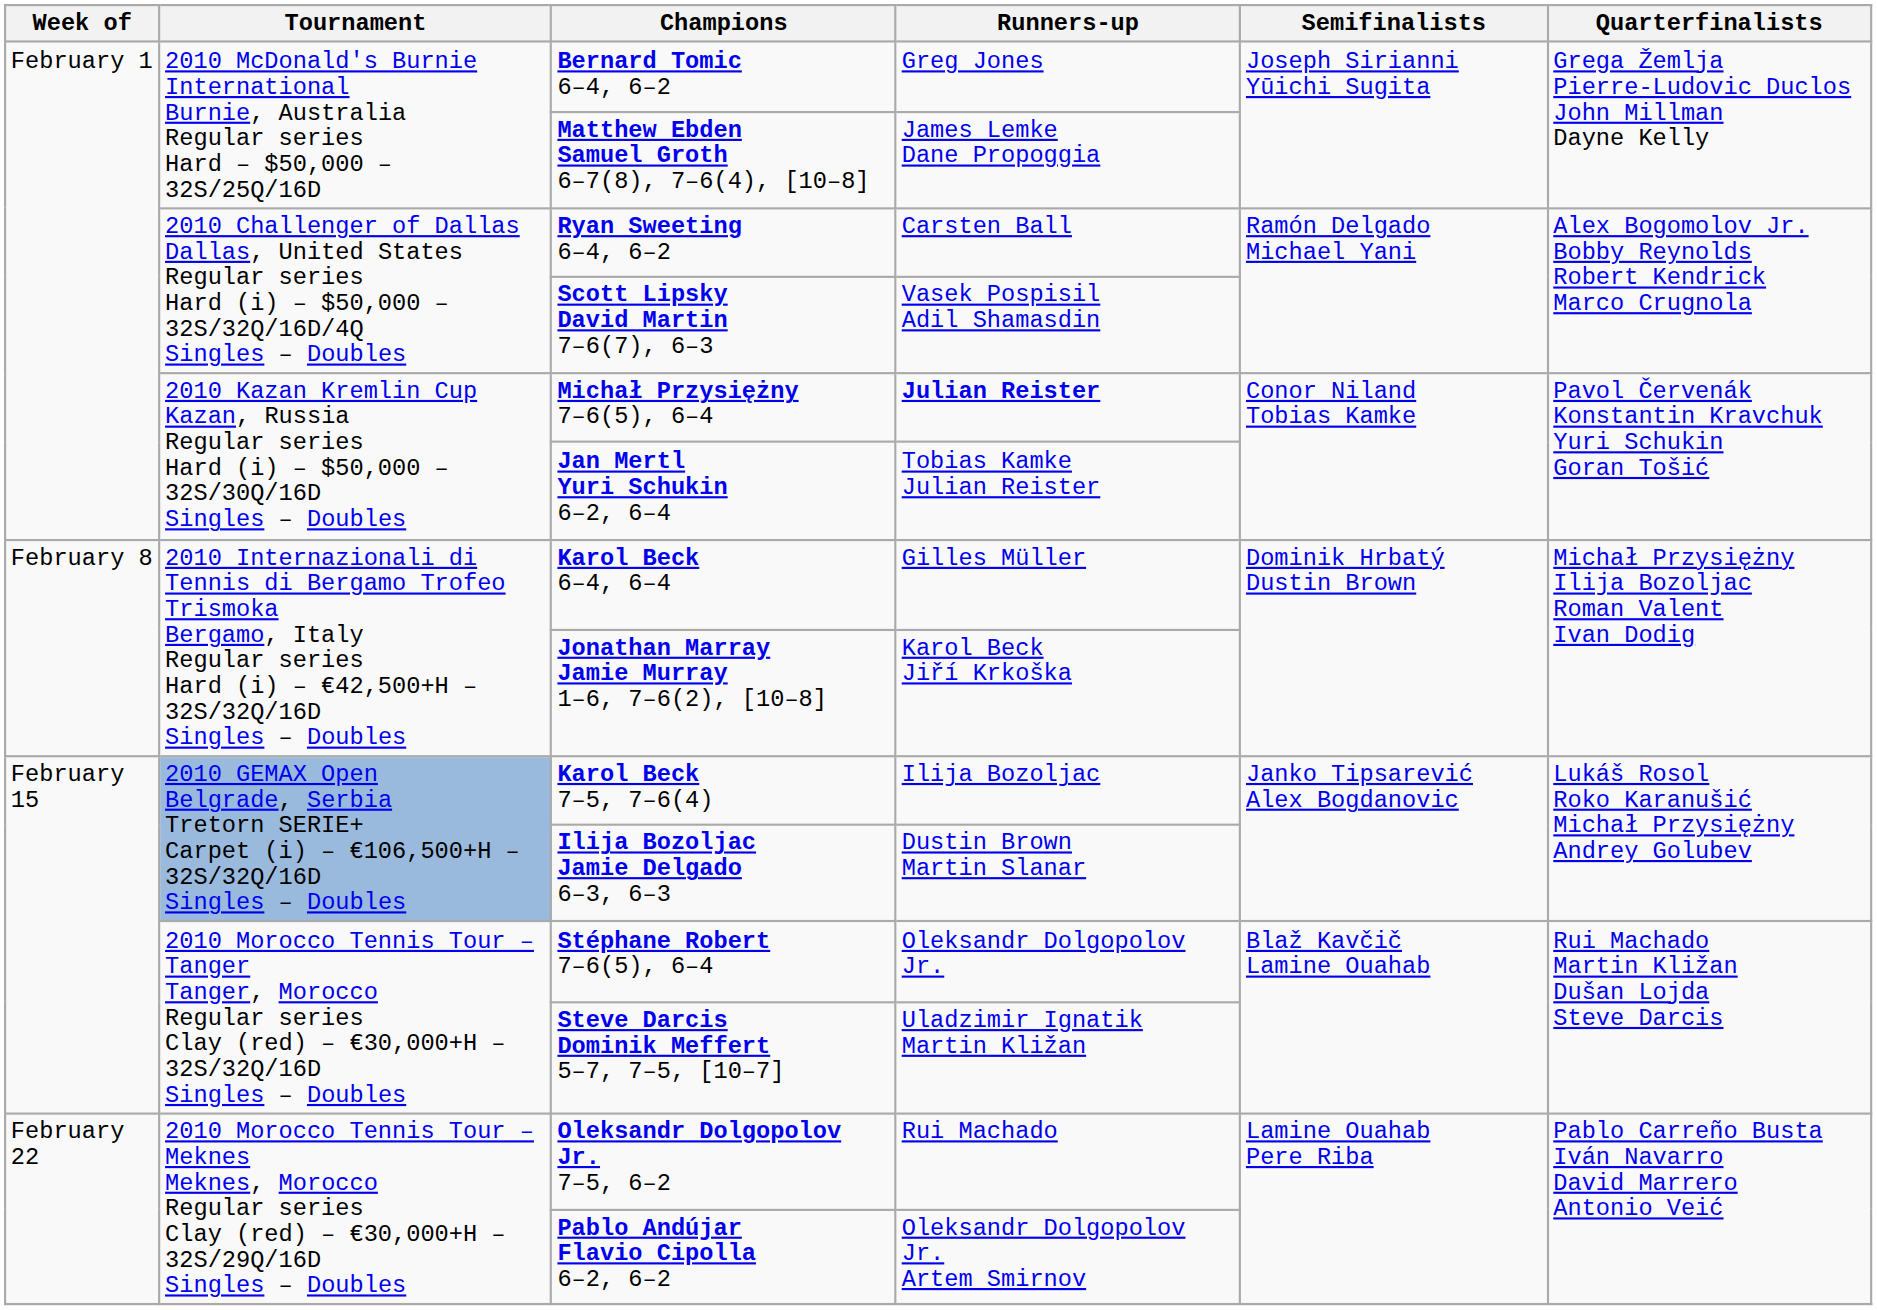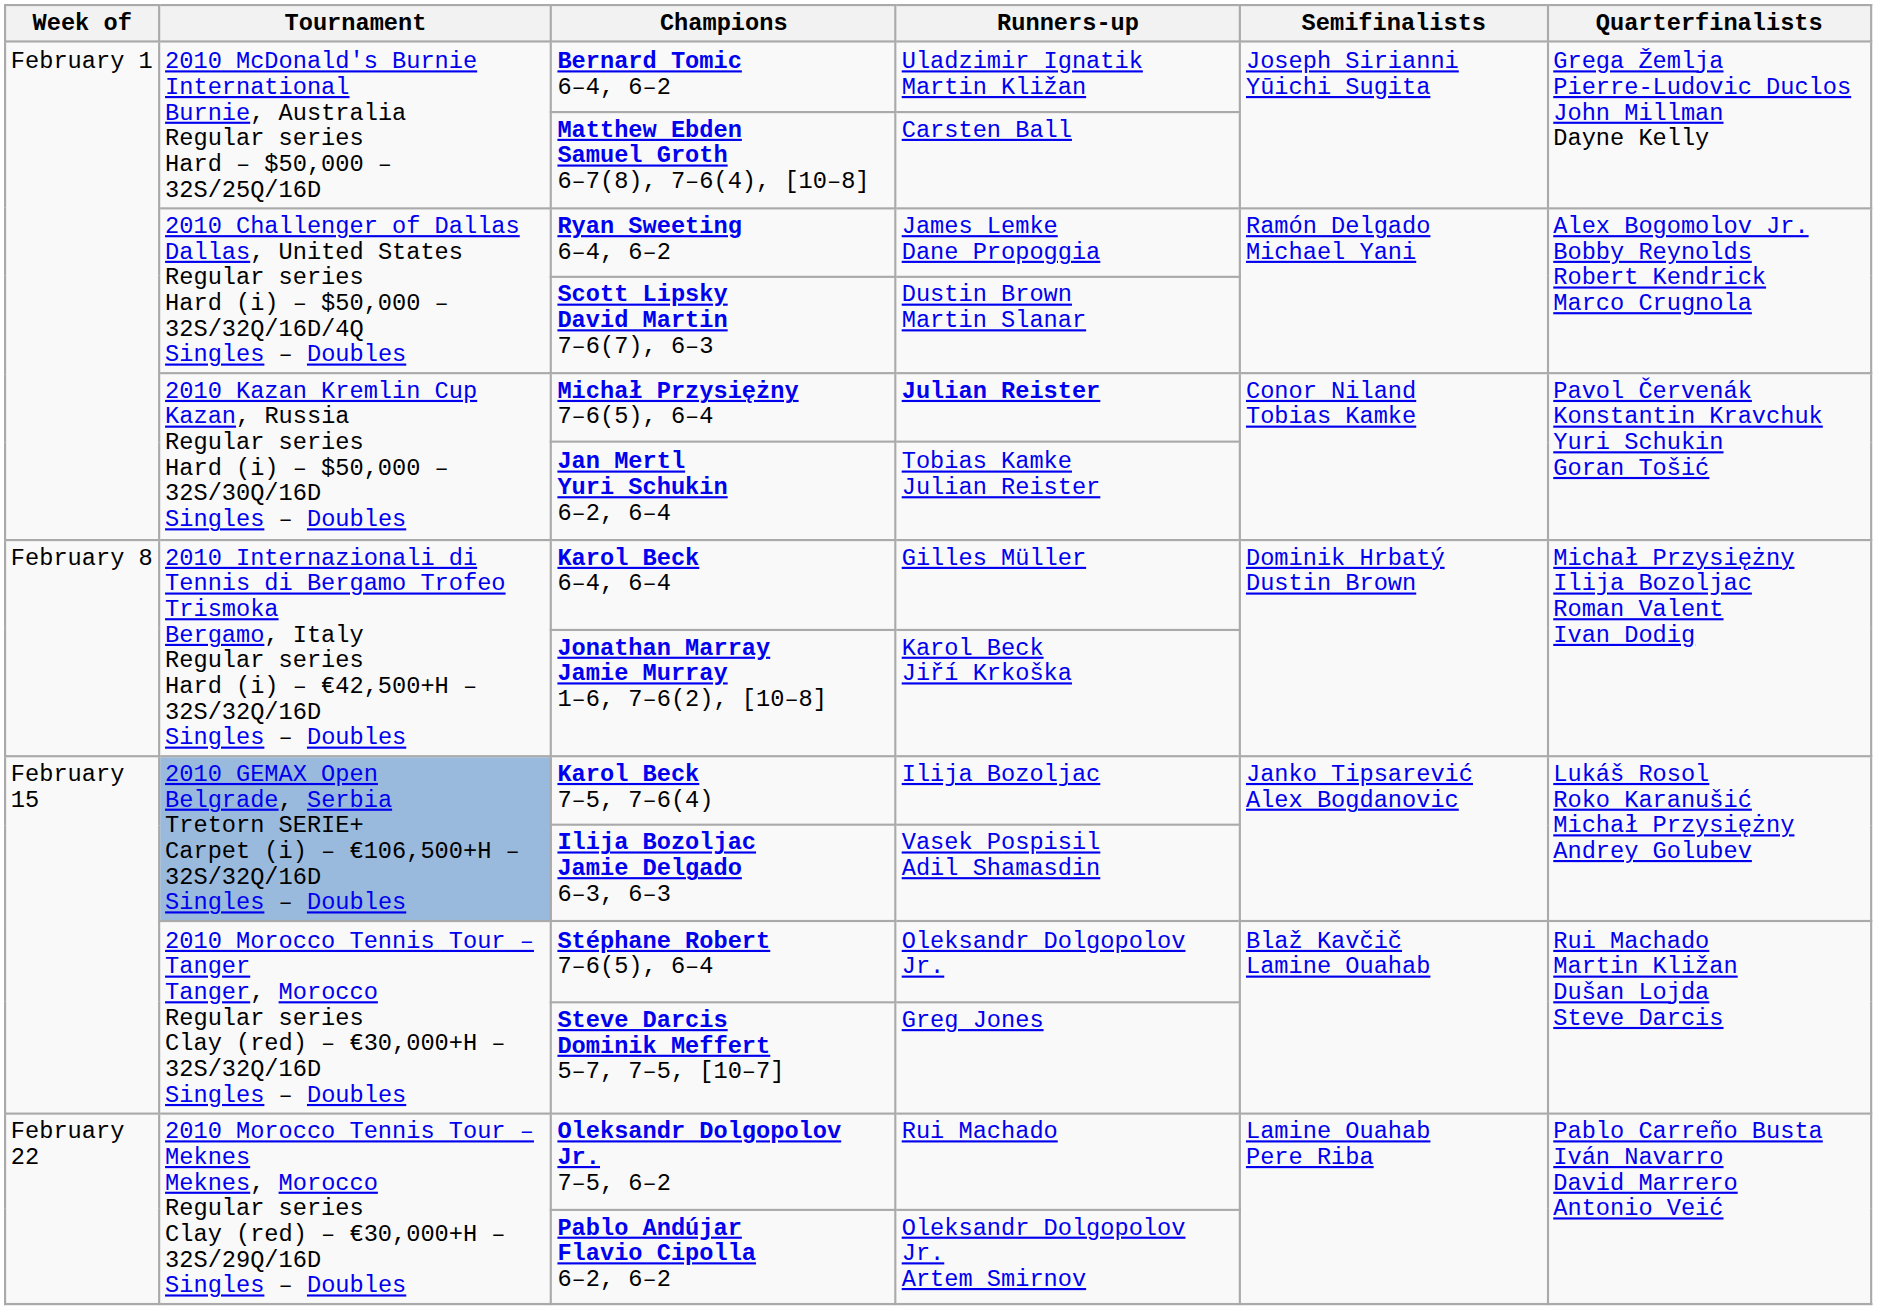 <table class=wikitable style=font-size:85%>
 <tr>
 <th width=75>Week of</th>
 <th width=230>Tournament</th>
 <th width=210>Champions</th>
 <th width=210>Runners-up</th>
 <th width=170>Semifinalists</th>
 <th width=170>Quarterfinalists</th>
 </tr>
 <tr style="vertical-align:top;">
 <td rowspan=6>February 1</td>
 <td rowspan=2><a href='#'>2010 McDonald's Burnie International</a><br> <a href='#'>Burnie</a>, Australia<br>Regular series<br>Hard – $50,000 – 32S/25Q/16D<br></td>
 <td> <strong><a href='#'>Bernard Tomic</a></strong><br>6–4, 6–2</td>
-<td> <a href='#'>Greg Jones</a></td>
+<td> <a href='#'>Uladzimir Ignatik</a><br> <a href='#'>Martin Kližan</a></td>
 <td rowspan=2> <a href='#'>Joseph Sirianni</a><br> <a href='#'>Yūichi Sugita</a></td>
 <td rowspan=2> <a href='#'>Grega Žemlja</a><br> <a href='#'>Pierre-Ludovic Duclos</a><br> <a href='#'>John Millman</a><br> Dayne Kelly</td>
 </tr>
 <tr style="vertical-align:top;">
 <td> <strong><a href='#'>Matthew Ebden</a></strong><br> <strong><a href='#'>Samuel Groth</a></strong><br>6–7(8), 7–6(4), [10–8]</td>
-<td> <a href='#'>James Lemke</a><br> <a href='#'>Dane Propoggia</a></td>
+<td> <a href='#'>Carsten Ball</a></td>
 </tr>
 <tr style="vertical-align:top;">
 <td rowspan=2><a href='#'>2010 Challenger of Dallas</a><br> <a href='#'>Dallas</a>, United States<br>Regular series<br>Hard (i) – $50,000 – 32S/32Q/16D/4Q<br><a href='#'>Singles</a> – <a href='#'>Doubles</a></td>
 <td> <strong><a href='#'>Ryan Sweeting</a></strong><br>6–4, 6–2</td>
-<td> <a href='#'>Carsten Ball</a></td>
+<td> <a href='#'>James Lemke</a><br> <a href='#'>Dane Propoggia</a></td>
 <td rowspan=2> <a href='#'>Ramón Delgado</a><br> <a href='#'>Michael Yani</a></td>
 <td rowspan=2> <a href='#'>Alex Bogomolov Jr.</a><br> <a href='#'>Bobby Reynolds</a><br> <a href='#'>Robert Kendrick</a><br> <a href='#'>Marco Crugnola</a></td>
 </tr>
 <tr style="vertical-align:top;">
 <td> <strong><a href='#'>Scott Lipsky</a></strong><br> <strong><a href='#'>David Martin</a></strong><br>7–6(7), 6–3</td>
-<td> <a href='#'>Vasek Pospisil</a><br> <a href='#'>Adil Shamasdin</a></td>
+<td> <a href='#'>Dustin Brown</a><br> <a href='#'>Martin Slanar</a></td>
 </tr>
 <tr style="vertical-align:top;">
 <td rowspan=2><a href='#'>2010 Kazan Kremlin Cup</a><br> <a href='#'>Kazan</a>, Russia<br>Regular series<br>Hard (i) – $50,000 – 32S/30Q/16D<br><a href='#'>Singles</a> – <a href='#'>Doubles</a></td>
 <td> <strong><a href='#'>Michał Przysiężny</a></strong><br>7–6(5), 6–4</td>
 <td><strong> <a href='#'>Julian Reister</a></strong></td>
 <td rowspan=2> <a href='#'>Conor Niland</a><br> <a href='#'>Tobias Kamke</a></td>
 <td rowspan=2> <a href='#'>Pavol Červenák</a><br> <a href='#'>Konstantin Kravchuk</a><br> <a href='#'>Yuri Schukin</a><br> <a href='#'>Goran Tošić</a></td>
 </tr>
 <tr style="vertical-align:top;">
 <td> <strong><a href='#'>Jan Mertl</a></strong><br> <strong><a href='#'>Yuri Schukin</a></strong><br>6–2, 6–4</td>
 <td> <a href='#'>Tobias Kamke</a><br> <a href='#'>Julian Reister</a></td>
 </tr>
 <tr style="vertical-align:top;">
 <td rowspan=2>February 8</td>
 <td rowspan=2><a href='#'>2010 Internazionali di Tennis di Bergamo Trofeo Trismoka</a><br> <a href='#'>Bergamo</a>, Italy<br>Regular series<br>Hard (i) – €42,500+H – 32S/32Q/16D<br><a href='#'>Singles</a> – <a href='#'>Doubles</a></td>
 <td> <strong><a href='#'>Karol Beck</a></strong><br>6–4, 6–4</td>
 <td> <a href='#'>Gilles Müller</a></td>
 <td rowspan=2> <a href='#'>Dominik Hrbatý</a><br> <a href='#'>Dustin Brown</a></td>
 <td rowspan=2> <a href='#'>Michał Przysiężny</a><br> <a href='#'>Ilija Bozoljac</a><br> <a href='#'>Roman Valent</a><br> <a href='#'>Ivan Dodig</a></td>
 </tr>
 <tr style="vertical-align:top;">
 <td> <strong><a href='#'>Jonathan Marray</a></strong><br> <strong><a href='#'>Jamie Murray</a></strong><br>1–6, 7–6(2), [10–8]</td>
 <td> <a href='#'>Karol Beck</a><br> <a href='#'>Jiří Krkoška</a></td>
 </tr>
 <tr style="vertical-align:top;">
 <td rowspan=4>February 15</td>
 <td rowspan=2 style="background-color:#99BADD"><a href='#'>2010 GEMAX Open</a> <br> <a href='#'>Belgrade</a>, <a href='#'>Serbia</a><br>Tretorn SERIE+<br>Carpet (i) – €106,500+H – 32S/32Q/16D<br><a href='#'>Singles</a> – <a href='#'>Doubles</a></td>
 <td> <strong><a href='#'>Karol Beck</a></strong><br>7–5, 7–6(4)</td>
 <td> <a href='#'>Ilija Bozoljac</a></td>
 <td rowspan=2> <a href='#'>Janko Tipsarević</a><br> <a href='#'>Alex Bogdanovic</a></td>
 <td rowspan=2> <a href='#'>Lukáš Rosol</a><br> <a href='#'>Roko Karanušić</a><br> <a href='#'>Michał Przysiężny</a><br> <a href='#'>Andrey Golubev</a></td>
 </tr>
 <tr style="vertical-align:top;">
 <td> <strong><a href='#'>Ilija Bozoljac</a></strong><br> <strong><a href='#'>Jamie Delgado</a></strong><br>6–3, 6–3</td>
-<td> <a href='#'>Dustin Brown</a><br> <a href='#'>Martin Slanar</a></td>
+<td> <a href='#'>Vasek Pospisil</a><br> <a href='#'>Adil Shamasdin</a></td>
 </tr>
 <tr style="vertical-align:top;">
 <td rowspan=2><a href='#'>2010 Morocco Tennis Tour – Tanger</a><br> <a href='#'>Tanger</a>, <a href='#'>Morocco</a><br>Regular series<br>Clay (red) – €30,000+H – 32S/32Q/16D<br><a href='#'>Singles</a> – <a href='#'>Doubles</a></td>
 <td> <strong><a href='#'>Stéphane Robert</a></strong><br>7–6(5), 6–4</td>
 <td> <a href='#'>Oleksandr Dolgopolov Jr.</a></td>
 <td rowspan=2> <a href='#'>Blaž Kavčič</a><br> <a href='#'>Lamine Ouahab</a></td>
 <td rowspan=2> <a href='#'>Rui Machado</a><br> <a href='#'>Martin Kližan</a><br> <a href='#'>Dušan Lojda</a><br> <a href='#'>Steve Darcis</a></td>
 </tr>
 <tr style="vertical-align:top;">
 <td> <strong><a href='#'>Steve Darcis</a></strong><br> <strong><a href='#'>Dominik Meffert</a></strong><br>5–7, 7–5, [10–7]</td>
-<td> <a href='#'>Uladzimir Ignatik</a><br> <a href='#'>Martin Kližan</a></td>
+<td> <a href='#'>Greg Jones</a></td>
 </tr>
 <tr style="vertical-align:top;">
 <td rowspan=2>February 22</td>
 <td rowspan=2><a href='#'>2010 Morocco Tennis Tour – Meknes</a><br> <a href='#'>Meknes</a>, <a href='#'>Morocco</a><br>Regular series<br>Clay (red) – €30,000+H – 32S/29Q/16D<br><a href='#'>Singles</a> – <a href='#'>Doubles</a></td>
 <td> <strong><a href='#'>Oleksandr Dolgopolov Jr.</a></strong><br>7–5, 6–2</td>
 <td> <a href='#'>Rui Machado</a></td>
 <td rowspan=2> <a href='#'>Lamine Ouahab</a><br> <a href='#'>Pere Riba</a></td>
 <td rowspan=2> <a href='#'>Pablo Carreño Busta</a><br> <a href='#'>Iván Navarro</a><br> <a href='#'>David Marrero</a><br> <a href='#'>Antonio Veić</a></td>
 </tr>
 <tr style="vertical-align:top;">
 <td> <strong><a href='#'>Pablo Andújar</a></strong><br> <strong><a href='#'>Flavio Cipolla</a></strong><br>6–2, 6–2</td>
 <td> <a href='#'>Oleksandr Dolgopolov Jr.</a><br> <a href='#'>Artem Smirnov</a></td>
 </tr>
 <tr style="vertical-align:top;">
 </tr>
 </table>
